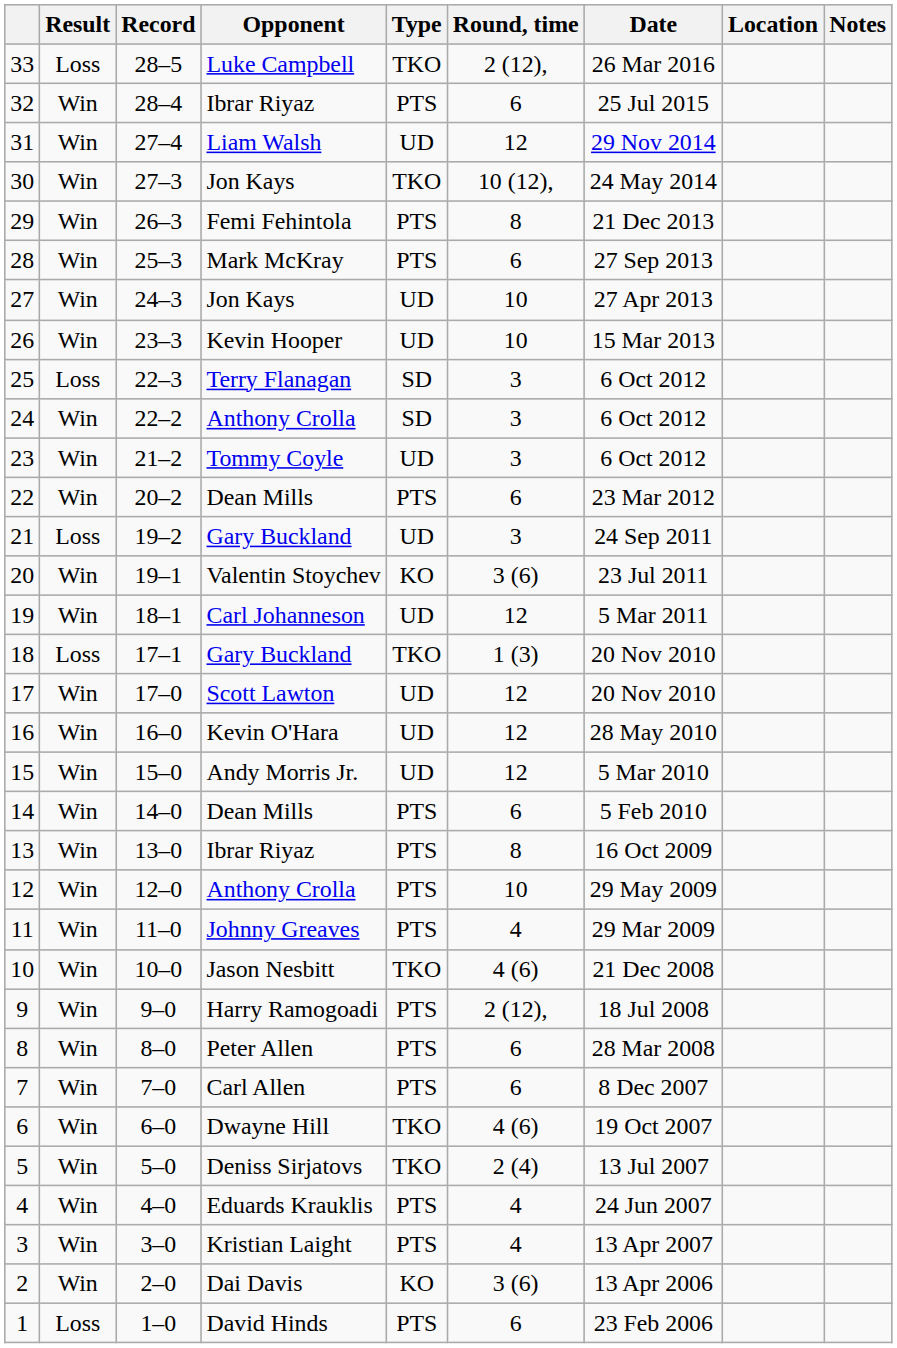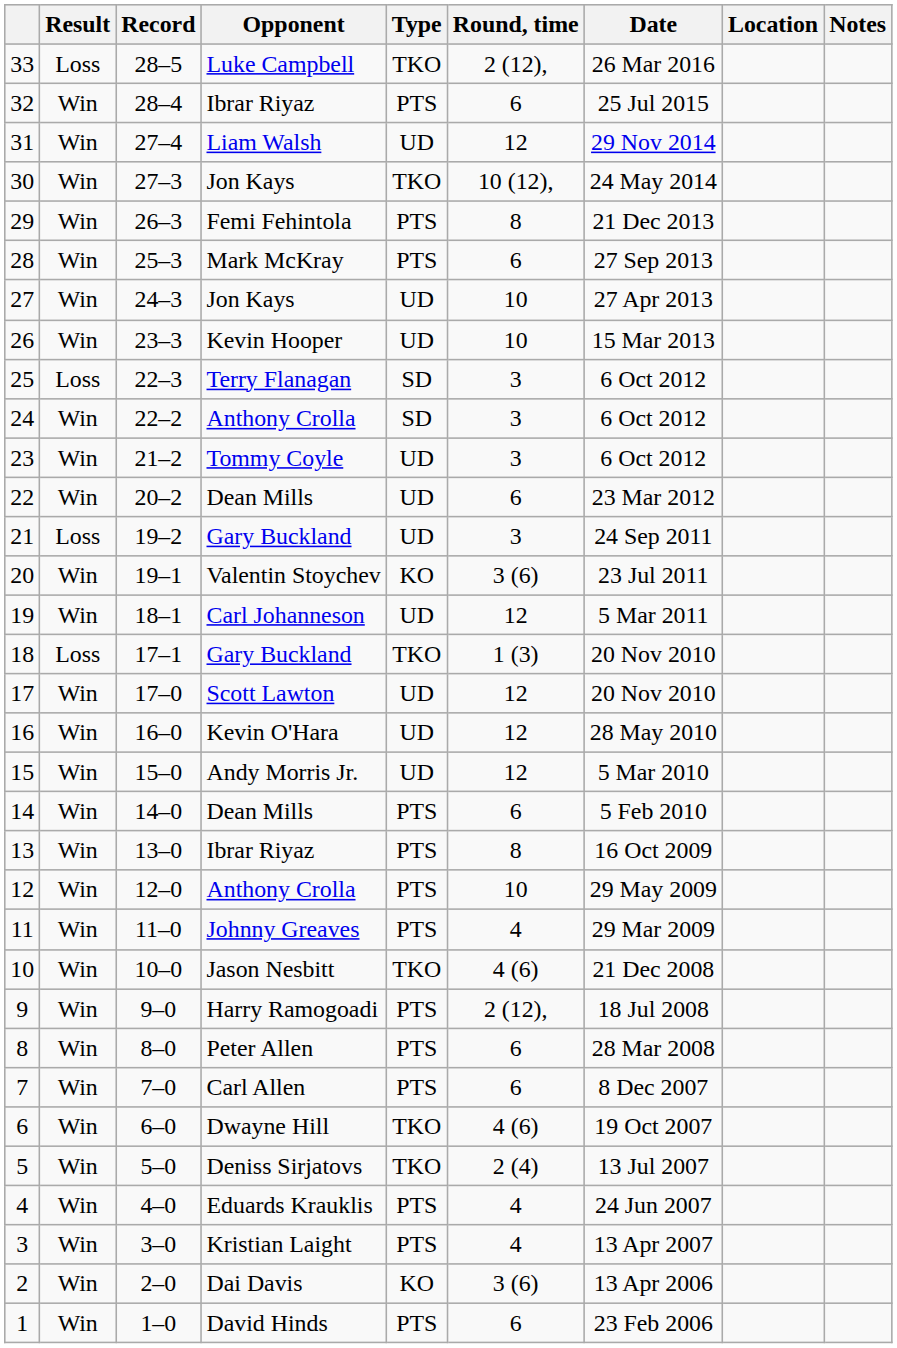 <table class="wikitable" style="text-align:center; font-size:95%">
 <tr>
 <th></th>
 <th>Result</th>
 <th>Record</th>
 <th>Opponent</th>
 <th>Type</th>
 <th>Round, time</th>
 <th>Date</th>
 <th>Location</th>
 <th>Notes</th>
 </tr>
 <tr>
 <td>33</td>
 <td>Loss</td>
 <td>28–5</td>
 <td style="text-align:left;"><a href='#'>Luke Campbell</a></td>
 <td>TKO</td>
 <td>2 (12), </td>
 <td>26 Mar 2016</td>
 <td style="text-align:left;"></td>
 <td style="text-align:left;"></td>
 </tr>
 <tr>
 <td>32</td>
 <td>Win</td>
 <td>28–4</td>
 <td style="text-align:left;">Ibrar Riyaz</td>
 <td>PTS</td>
 <td>6</td>
 <td>25 Jul 2015</td>
 <td style="text-align:left;"></td>
 <td></td>
 </tr>
 <tr>
 <td>31</td>
 <td>Win</td>
 <td>27–4</td>
 <td style="text-align:left;"><a href='#'>Liam Walsh</a></td>
 <td>UD</td>
 <td>12</td>
 <td><a href='#'>29 Nov 2014</a></td>
 <td style="text-align:left;"></td>
 <td style="text-align:left;"></td>
 </tr>
 <tr>
 <td>30</td>
 <td>Win</td>
 <td>27–3</td>
 <td style="text-align:left;">Jon Kays</td>
 <td>TKO</td>
 <td>10 (12), </td>
 <td>24 May 2014</td>
 <td style="text-align:left;"></td>
 <td style="text-align:left;"></td>
 </tr>
 <tr>
 <td>29</td>
 <td>Win</td>
 <td>26–3</td>
 <td style="text-align:left;">Femi Fehintola</td>
 <td>PTS</td>
 <td>8</td>
 <td>21 Dec 2013</td>
 <td style="text-align:left;"></td>
 <td></td>
 </tr>
 <tr>
 <td>28</td>
 <td>Win</td>
 <td>25–3</td>
 <td style="text-align:left;">Mark McKray</td>
 <td>PTS</td>
 <td>6</td>
 <td>27 Sep 2013</td>
 <td style="text-align:left;"></td>
 <td></td>
 </tr>
 <tr>
 <td>27</td>
 <td>Win</td>
 <td>24–3</td>
 <td style="text-align:left;">Jon Kays</td>
 <td>UD</td>
 <td>10</td>
 <td>27 Apr 2013</td>
 <td style="text-align:left;"></td>
 <td style="text-align:left;"></td>
 </tr>
 <tr>
 <td>26</td>
 <td>Win</td>
 <td>23–3</td>
 <td style="text-align:left;">Kevin Hooper</td>
 <td>UD</td>
 <td>10</td>
 <td>15 Mar 2013</td>
 <td style="text-align:left;"></td>
 <td style="text-align:left;"></td>
 </tr>
 <tr>
 <td>25</td>
 <td>Loss</td>
 <td>22–3</td>
 <td style="text-align:left;"><a href='#'>Terry Flanagan</a></td>
 <td>SD</td>
 <td>3</td>
 <td>6 Oct 2012</td>
 <td style="text-align:left;"></td>
 <td align=left></td>
 </tr>
 <tr>
 <td>24</td>
 <td>Win</td>
 <td>22–2</td>
 <td style="text-align:left;"><a href='#'>Anthony Crolla</a></td>
 <td>SD</td>
 <td>3</td>
 <td>6 Oct 2012</td>
 <td style="text-align:left;"></td>
 <td align=left></td>
 </tr>
 <tr>
 <td>23</td>
 <td>Win</td>
 <td>21–2</td>
 <td style="text-align:left;"><a href='#'>Tommy Coyle</a></td>
 <td>UD</td>
 <td>3</td>
 <td>6 Oct 2012</td>
 <td style="text-align:left;"></td>
 <td align=left></td>
 </tr>
 <tr>
 <td>22</td>
 <td>Win</td>
 <td>20–2</td>
 <td style="text-align:left;">Dean Mills</td>
-<td>PTS</td>
+<td>UD</td>
 <td>6</td>
 <td>23 Mar 2012</td>
 <td style="text-align:left;"></td>
 <td></td>
 </tr>
 <tr>
 <td>21</td>
 <td>Loss</td>
 <td>19–2</td>
 <td style="text-align:left;"><a href='#'>Gary Buckland</a></td>
 <td>UD</td>
 <td>3</td>
 <td>24 Sep 2011</td>
 <td style="text-align:left;"></td>
 <td style="text-align:left;"></td>
 </tr>
 <tr>
 <td>20</td>
 <td>Win</td>
 <td>19–1</td>
 <td style="text-align:left;">Valentin Stoychev</td>
 <td>KO</td>
 <td>3 (6)</td>
 <td>23 Jul 2011</td>
 <td style="text-align:left;"></td>
 <td></td>
 </tr>
 <tr>
 <td>19</td>
 <td>Win</td>
 <td>18–1</td>
 <td style="text-align:left;"><a href='#'>Carl Johanneson</a></td>
 <td>UD</td>
 <td>12</td>
 <td>5 Mar 2011</td>
 <td style="text-align:left;"></td>
 <td style="text-align:left;"></td>
 </tr>
 <tr>
 <td>18</td>
 <td>Loss</td>
 <td>17–1</td>
 <td style="text-align:left;"><a href='#'>Gary Buckland</a></td>
 <td>TKO</td>
 <td>1 (3)</td>
 <td>20 Nov 2010</td>
 <td style="text-align:left;"></td>
 <td align=left></td>
 </tr>
 <tr>
 <td>17</td>
 <td>Win</td>
 <td>17–0</td>
 <td style="text-align:left;"><a href='#'>Scott Lawton</a></td>
 <td>UD</td>
 <td>12</td>
 <td>20 Nov 2010</td>
 <td style="text-align:left;"></td>
 <td align=left></td>
 </tr>
 <tr>
 <td>16</td>
 <td>Win</td>
 <td>16–0</td>
 <td style="text-align:left;">Kevin O'Hara</td>
 <td>UD</td>
 <td>12</td>
 <td>28 May 2010</td>
 <td style="text-align:left;"></td>
 <td style="text-align:left;"></td>
 </tr>
 <tr>
 <td>15</td>
 <td>Win</td>
 <td>15–0</td>
 <td style="text-align:left;">Andy Morris Jr.</td>
 <td>UD</td>
 <td>12</td>
 <td>5 Mar 2010</td>
 <td style="text-align:left;"></td>
 <td style="text-align:left;"></td>
 </tr>
 <tr>
 <td>14</td>
 <td>Win</td>
 <td>14–0</td>
 <td style="text-align:left;">Dean Mills</td>
 <td>PTS</td>
 <td>6</td>
 <td>5 Feb 2010</td>
 <td style="text-align:left;"></td>
 <td></td>
 </tr>
 <tr>
 <td>13</td>
 <td>Win</td>
 <td>13–0</td>
 <td style="text-align:left;">Ibrar Riyaz</td>
 <td>PTS</td>
 <td>8</td>
 <td>16 Oct 2009</td>
 <td style="text-align:left;"></td>
 <td></td>
 </tr>
 <tr>
 <td>12</td>
 <td>Win</td>
 <td>12–0</td>
 <td style="text-align:left;"><a href='#'>Anthony Crolla</a></td>
 <td>PTS</td>
 <td>10</td>
 <td>29 May 2009</td>
 <td style="text-align:left;"></td>
 <td></td>
 </tr>
 <tr>
 <td>11</td>
 <td>Win</td>
 <td>11–0</td>
 <td style="text-align:left;"><a href='#'>Johnny Greaves</a></td>
 <td>PTS</td>
 <td>4</td>
 <td>29 Mar 2009</td>
 <td style="text-align:left;"></td>
 <td></td>
 </tr>
 <tr>
 <td>10</td>
 <td>Win</td>
 <td>10–0</td>
 <td style="text-align:left;">Jason Nesbitt</td>
 <td>TKO</td>
 <td>4 (6)</td>
 <td>21 Dec 2008</td>
 <td style="text-align:left;"></td>
 <td></td>
 </tr>
 <tr>
 <td>9</td>
 <td>Win</td>
 <td>9–0</td>
 <td style="text-align:left;">Harry Ramogoadi</td>
 <td>PTS</td>
 <td>2 (12), </td>
 <td>18 Jul 2008</td>
 <td style="text-align:left;"></td>
 <td></td>
 </tr>
 <tr>
 <td>8</td>
 <td>Win</td>
 <td>8–0</td>
 <td style="text-align:left;">Peter Allen</td>
 <td>PTS</td>
 <td>6</td>
 <td>28 Mar 2008</td>
 <td style="text-align:left;"></td>
 <td></td>
 </tr>
 <tr>
 <td>7</td>
 <td>Win</td>
 <td>7–0</td>
 <td style="text-align:left;">Carl Allen</td>
 <td>PTS</td>
 <td>6</td>
 <td>8 Dec 2007</td>
 <td style="text-align:left;"></td>
 <td></td>
 </tr>
 <tr>
 <td>6</td>
 <td>Win</td>
 <td>6–0</td>
 <td style="text-align:left;">Dwayne Hill</td>
 <td>TKO</td>
 <td>4 (6)</td>
 <td>19 Oct 2007</td>
 <td style="text-align:left;"></td>
 <td></td>
 </tr>
 <tr>
 <td>5</td>
 <td>Win</td>
 <td>5–0</td>
 <td style="text-align:left;">Deniss Sirjatovs</td>
 <td>TKO</td>
 <td>2 (4)</td>
 <td>13 Jul 2007</td>
 <td style="text-align:left;"></td>
 <td></td>
 </tr>
 <tr>
 <td>4</td>
 <td>Win</td>
 <td>4–0</td>
 <td style="text-align:left;">Eduards Krauklis</td>
 <td>PTS</td>
 <td>4</td>
 <td>24 Jun 2007</td>
 <td style="text-align:left;"></td>
 <td></td>
 </tr>
 <tr>
 <td>3</td>
 <td>Win</td>
 <td>3–0</td>
 <td style="text-align:left;">Kristian Laight</td>
 <td>PTS</td>
 <td>4</td>
 <td>13 Apr 2007</td>
 <td style="text-align:left;"></td>
 <td></td>
 </tr>
 <tr>
 <td>2</td>
 <td>Win</td>
 <td>2–0</td>
 <td style="text-align:left;">Dai Davis</td>
 <td>KO</td>
 <td>3 (6)</td>
 <td>13 Apr 2006</td>
 <td style="text-align:left;"></td>
 <td></td>
 </tr>
 <tr>
 <td>1</td>
-<td>Loss</td>
+<td>Win</td>
 <td>1–0</td>
 <td style="text-align:left;">David Hinds</td>
 <td>PTS</td>
 <td>6</td>
 <td>23 Feb 2006</td>
 <td style="text-align:left;"></td>
 <td></td>
 </tr>
 </table>
